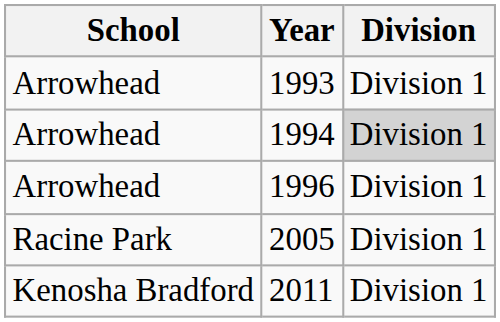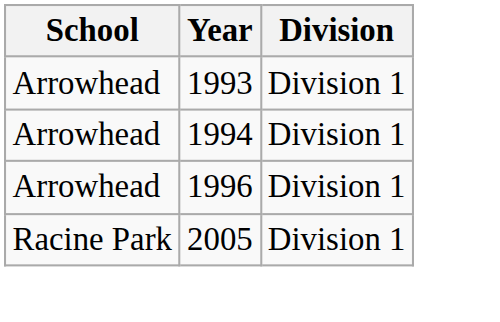 <table class="wikitable">
 <tr>
 <th>School</th>
 <th>Year</th>
 <th>Division</th>
 </tr>
 <tr>
 <td>Arrowhead</td>
 <td>1993</td>
 <td>Division 1</td>
 </tr>
 <tr>
 <td>Arrowhead</td>
 <td>1994</td>
-<td style="background: lightgrey;">Division 1</td>
+<td>Division 1</td>
 </tr>
 <tr>
 <td>Arrowhead</td>
 <td>1996</td>
 <td>Division 1</td>
 </tr>
 <tr>
 <td>Racine Park</td>
 <td>2005</td>
 <td>Division 1</td>
 </tr>
-<tr>
-<td>Kenosha Bradford</td>
-<td>2011</td>
-<td>Division 1</td>
-</tr>
 </table>
